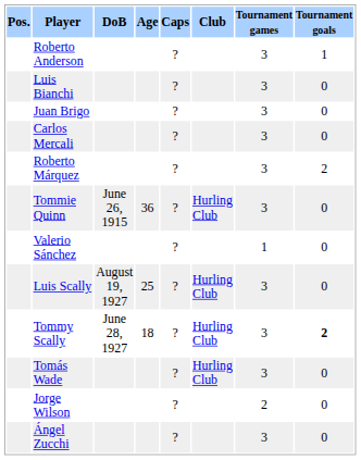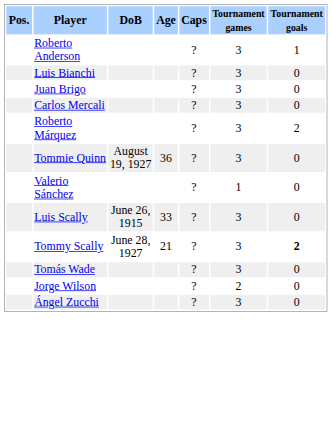 <table border="0" width="70%" style="border: 1px solid #999; background-color:#FFFFFF; text-align:center">
 <tr align="center" bgcolor="#AAD0FF">
 <th width=6%>Pos.</th>
 <th width=20%>Player</th>
 <th width=12%>DoB</th>
 <th width=4%>Age</th>
 <th width=4%>Caps</th>
-<th width=10%>Club</th>
 <th width=5%><small>Tournament<br>games</small></th>
 <th width=5%><small>Tournament<br>goals</small></th>
 </tr>
 <tr>
 <td></td>
 <td align="left"><a href='#'>Roberto Anderson</a></td>
 <td></td>
 <td></td>
 <td>?</td>
-<td align="left"></td>
 <td>3</td>
 <td>1</td>
 </tr>
 <tr bgcolor="#EFEFEF">
 <td></td>
 <td align="left"><a href='#'>Luis Bianchi</a></td>
 <td></td>
 <td></td>
 <td>?</td>
-<td align="left"></td>
 <td>3</td>
 <td>0</td>
 </tr>
 <tr>
 <td></td>
 <td align="left"><a href='#'>Juan Brigo</a></td>
 <td></td>
 <td></td>
 <td>?</td>
-<td align="left"></td>
 <td>3</td>
 <td>0</td>
 </tr>
 <tr bgcolor="#EFEFEF">
 <td></td>
 <td align="left"><a href='#'>Carlos Mercali</a></td>
 <td></td>
 <td></td>
 <td>?</td>
-<td align="left"></td>
 <td>3</td>
 <td>0</td>
 </tr>
 <tr>
 <td></td>
 <td align="left"><a href='#'>Roberto Márquez</a></td>
 <td></td>
 <td></td>
 <td>?</td>
-<td align="left"></td>
 <td>3</td>
 <td>2</td>
 </tr>
 <tr bgcolor="#EFEFEF">
 <td></td>
 <td align="left"><a href='#'>Tommie Quinn</a></td>
-<td>June 26, 1915</td>
+<td>August 19, 1927</td>
 <td>36</td>
 <td>?</td>
-<td align="left"> <a href='#'>Hurling Club</a></td>
 <td>3</td>
 <td>0</td>
 </tr>
 <tr>
 <td></td>
 <td align="left"><a href='#'>Valerio Sánchez</a></td>
 <td></td>
 <td></td>
 <td>?</td>
-<td align="left"></td>
 <td>1</td>
 <td>0</td>
 </tr>
 <tr bgcolor="#EFEFEF">
 <td></td>
 <td align="left"><a href='#'>Luis Scally</a></td>
-<td>August 19, 1927</td>
-<td>25</td>
+<td>June 26, 1915</td>
+<td>33</td>
 <td>?</td>
-<td align="left"> <a href='#'>Hurling Club</a></td>
 <td>3</td>
 <td>0</td>
 </tr>
 <tr>
 <td></td>
 <td align="left"><a href='#'>Tommy Scally</a></td>
 <td>June 28, 1927</td>
-<td>18</td>
+<td>21</td>
 <td>?</td>
-<td align="left"> <a href='#'>Hurling Club</a></td>
 <td>3</td>
 <td><strong>2</strong></td>
 </tr>
 <tr bgcolor="#EFEFEF">
 <td></td>
 <td align="left"><a href='#'>Tomás Wade</a></td>
 <td></td>
 <td></td>
 <td>?</td>
-<td align="left"> <a href='#'>Hurling Club</a></td>
 <td>3</td>
 <td>0</td>
 </tr>
 <tr>
 <td></td>
 <td align="left"><a href='#'>Jorge Wilson</a></td>
 <td></td>
 <td></td>
 <td>?</td>
-<td align="left"></td>
 <td>2</td>
 <td>0</td>
 </tr>
 <tr bgcolor="#EFEFEF">
 <td></td>
 <td align="left"><a href='#'>Ángel Zucchi</a></td>
 <td></td>
 <td></td>
 <td>?</td>
-<td align="left"></td>
 <td>3</td>
 <td>0</td>
 </tr>
 </table>
